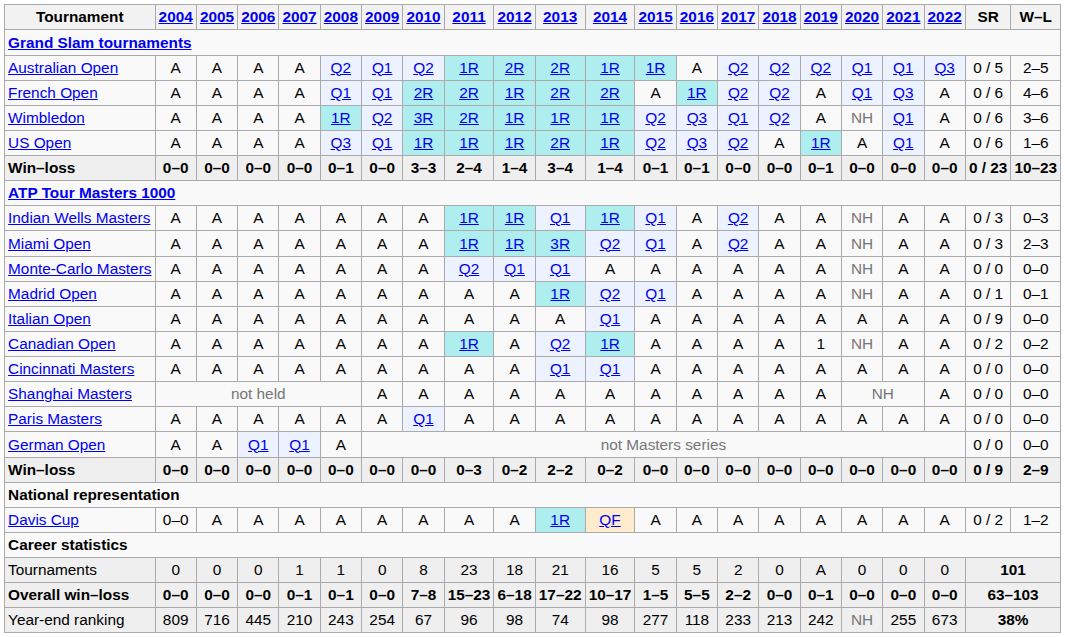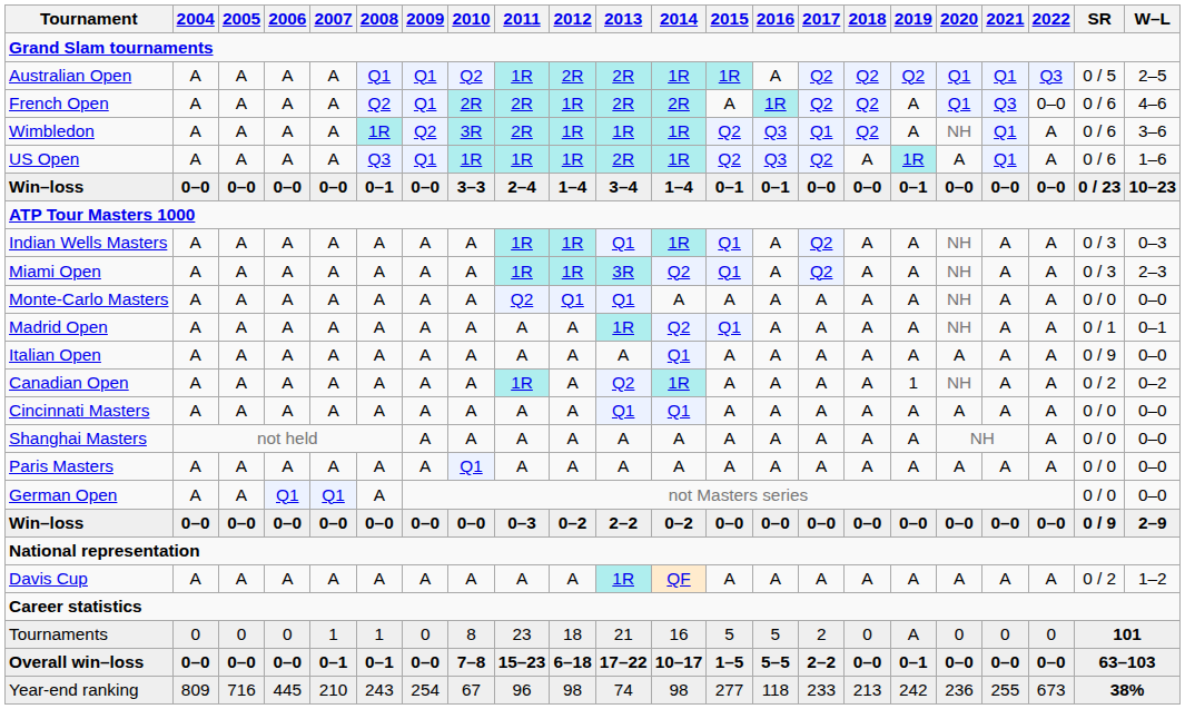 <table class="wikitable nowrap" style=text-align:center;font-size:96%>
 <tr>
 <th>Tournament</th>
 <th><a href='#'>2004</a></th>
 <th><a href='#'>2005</a></th>
 <th><a href='#'>2006</a></th>
 <th><a href='#'>2007</a></th>
 <th><a href='#'>2008</a></th>
 <th><a href='#'>2009</a></th>
 <th><a href='#'>2010</a></th>
 <th><a href='#'>2011</a></th>
 <th><a href='#'>2012</a></th>
 <th><a href='#'>2013</a></th>
 <th><a href='#'>2014</a></th>
 <th><a href='#'>2015</a></th>
 <th><a href='#'>2016</a></th>
 <th><a href='#'>2017</a></th>
 <th><a href='#'>2018</a></th>
 <th><a href='#'>2019</a></th>
 <th><a href='#'>2020</a></th>
 <th><a href='#'>2021</a></th>
 <th><a href='#'>2022</a></th>
 <th>SR</th>
 <th>W–L</th>
 </tr>
 <tr>
 <td colspan="22" align="left"><strong><a href='#'>Grand Slam tournaments</a></strong></td>
 </tr>
 <tr>
 <td align=left><a href='#'>Australian Open</a></td>
 <td>A</td>
 <td>A</td>
 <td>A</td>
 <td>A</td>
-<td bgcolor=ecf2ff><a href='#'>Q2</a></td>
+<td bgcolor=ecf2ff><a href='#'>Q1</a></td>
 <td bgcolor=ecf2ff><a href='#'>Q1</a></td>
 <td bgcolor=ecf2ff><a href='#'>Q2</a></td>
 <td bgcolor=afeeee><a href='#'>1R</a></td>
 <td bgcolor=afeeee><a href='#'>2R</a></td>
 <td bgcolor=afeeee><a href='#'>2R</a></td>
 <td bgcolor=afeeee><a href='#'>1R</a></td>
 <td bgcolor=afeeee><a href='#'>1R</a></td>
 <td>A</td>
 <td bgcolor=ecf2ff><a href='#'>Q2</a></td>
 <td bgcolor=ecf2ff><a href='#'>Q2</a></td>
 <td bgcolor=ecf2ff><a href='#'>Q2</a></td>
 <td bgcolor=ecf2ff><a href='#'>Q1</a></td>
 <td bgcolor=ecf2ff><a href='#'>Q1</a></td>
 <td bgcolor=ecf2ff><a href='#'>Q3</a></td>
 <td>0 / 5</td>
 <td>2–5</td>
 </tr>
 <tr>
 <td align=left><a href='#'>French Open</a></td>
 <td>A</td>
 <td>A</td>
 <td>A</td>
 <td>A</td>
-<td bgcolor=ecf2ff><a href='#'>Q1</a></td>
+<td bgcolor=ecf2ff><a href='#'>Q2</a></td>
 <td bgcolor=ecf2ff><a href='#'>Q1</a></td>
 <td bgcolor=afeeee><a href='#'>2R</a></td>
 <td bgcolor=afeeee><a href='#'>2R</a></td>
 <td bgcolor=afeeee><a href='#'>1R</a></td>
 <td bgcolor=afeeee><a href='#'>2R</a></td>
 <td bgcolor=afeeee><a href='#'>2R</a></td>
 <td>A</td>
 <td bgcolor=afeeee><a href='#'>1R</a></td>
 <td bgcolor=ecf2ff><a href='#'>Q2</a></td>
 <td bgcolor=ecf2ff><a href='#'>Q2</a></td>
 <td>A</td>
 <td bgcolor=ecf2ff><a href='#'>Q1</a></td>
 <td bgcolor=ecf2ff><a href='#'>Q3</a></td>
-<td>A</td>
+<td>0–0</td>
 <td>0 / 6</td>
 <td>4–6</td>
 </tr>
 <tr>
 <td align=left><a href='#'>Wimbledon</a></td>
 <td>A</td>
 <td>A</td>
 <td>A</td>
 <td>A</td>
 <td bgcolor=afeeee><a href='#'>1R</a></td>
 <td bgcolor=ecf2ff><a href='#'>Q2</a></td>
 <td bgcolor=afeeee><a href='#'>3R</a></td>
 <td bgcolor=afeeee><a href='#'>2R</a></td>
 <td bgcolor=afeeee><a href='#'>1R</a></td>
 <td bgcolor=afeeee><a href='#'>1R</a></td>
 <td bgcolor=afeeee><a href='#'>1R</a></td>
 <td bgcolor=ecf2ff><a href='#'>Q2</a></td>
 <td bgcolor=ecf2ff><a href='#'>Q3</a></td>
 <td bgcolor=ecf2ff><a href='#'>Q1</a></td>
 <td bgcolor=ecf2ff><a href='#'>Q2</a></td>
 <td>A</td>
 <td style=color:#767676>NH</td>
 <td bgcolor=ecf2ff><a href='#'>Q1</a></td>
 <td>A</td>
 <td>0 / 6</td>
 <td>3–6</td>
 </tr>
 <tr>
 <td align=left><a href='#'>US Open</a></td>
 <td>A</td>
 <td>A</td>
 <td>A</td>
 <td>A</td>
 <td bgcolor=ecf2ff><a href='#'>Q3</a></td>
 <td bgcolor=ecf2ff><a href='#'>Q1</a></td>
 <td bgcolor=afeeee><a href='#'>1R</a></td>
 <td bgcolor=afeeee><a href='#'>1R</a></td>
 <td bgcolor=afeeee><a href='#'>1R</a></td>
 <td bgcolor=afeeee><a href='#'>2R</a></td>
 <td bgcolor=afeeee><a href='#'>1R</a></td>
 <td bgcolor=ecf2ff><a href='#'>Q2</a></td>
 <td bgcolor=ecf2ff><a href='#'>Q3</a></td>
 <td bgcolor=ecf2ff><a href='#'>Q2</a></td>
 <td>A</td>
 <td bgcolor=afeeee><a href='#'>1R</a></td>
 <td>A</td>
 <td bgcolor=ecf2ff><a href='#'>Q1</a></td>
 <td>A</td>
 <td>0 / 6</td>
 <td>1–6</td>
 </tr>
 <tr style=font-weight:bold;background:#efefef>
 <td style=text-align:left>Win–loss</td>
 <td>0–0</td>
 <td>0–0</td>
 <td>0–0</td>
 <td>0–0</td>
 <td>0–1</td>
 <td>0–0</td>
 <td>3–3</td>
 <td>2–4</td>
 <td>1–4</td>
 <td>3–4</td>
 <td>1–4</td>
 <td>0–1</td>
 <td>0–1</td>
 <td>0–0</td>
 <td>0–0</td>
 <td>0–1</td>
 <td>0–0</td>
 <td>0–0</td>
 <td>0–0</td>
 <td>0 / 23</td>
 <td>10–23</td>
 </tr>
 <tr>
 <td colspan="22" align="left"><strong><a href='#'>ATP Tour Masters 1000</a></strong></td>
 </tr>
 <tr>
 <td align=left><a href='#'>Indian Wells Masters</a></td>
 <td>A</td>
 <td>A</td>
 <td>A</td>
 <td>A</td>
 <td>A</td>
 <td>A</td>
 <td>A</td>
 <td bgcolor=afeeee><a href='#'>1R</a></td>
 <td bgcolor=afeeee><a href='#'>1R</a></td>
 <td bgcolor=ecf2ff><a href='#'>Q1</a></td>
 <td bgcolor=afeeee><a href='#'>1R</a></td>
 <td bgcolor=ecf2ff><a href='#'>Q1</a></td>
 <td>A</td>
 <td bgcolor=ecf2ff><a href='#'>Q2</a></td>
 <td>A</td>
 <td>A</td>
 <td style=color:#767676>NH</td>
 <td>A</td>
 <td>A</td>
 <td>0 / 3</td>
 <td>0–3</td>
 </tr>
 <tr>
 <td align=left><a href='#'>Miami Open</a></td>
 <td>A</td>
 <td>A</td>
 <td>A</td>
 <td>A</td>
 <td>A</td>
 <td>A</td>
 <td>A</td>
 <td bgcolor=afeeee><a href='#'>1R</a></td>
 <td bgcolor=afeeee><a href='#'>1R</a></td>
 <td bgcolor=afeeee><a href='#'>3R</a></td>
 <td bgcolor=ecf2ff><a href='#'>Q2</a></td>
 <td bgcolor=ecf2ff><a href='#'>Q1</a></td>
 <td>A</td>
 <td bgcolor=ecf2ff><a href='#'>Q2</a></td>
 <td>A</td>
 <td>A</td>
 <td style=color:#767676>NH</td>
 <td>A</td>
 <td>A</td>
 <td>0 / 3</td>
 <td>2–3</td>
 </tr>
 <tr>
 <td align=left><a href='#'>Monte-Carlo Masters</a></td>
 <td>A</td>
 <td>A</td>
 <td>A</td>
 <td>A</td>
 <td>A</td>
 <td>A</td>
 <td>A</td>
 <td bgcolor=ecf2ff><a href='#'>Q2</a></td>
 <td bgcolor=ecf2ff><a href='#'>Q1</a></td>
 <td bgcolor=ecf2ff><a href='#'>Q1</a></td>
 <td>A</td>
 <td>A</td>
 <td>A</td>
 <td>A</td>
 <td>A</td>
 <td>A</td>
 <td style=color:#767676>NH</td>
 <td>A</td>
 <td>A</td>
 <td>0 / 0</td>
 <td>0–0</td>
 </tr>
 <tr>
 <td align=left><a href='#'>Madrid Open</a></td>
 <td>A</td>
 <td>A</td>
 <td>A</td>
 <td>A</td>
 <td>A</td>
 <td>A</td>
 <td>A</td>
 <td>A</td>
 <td>A</td>
 <td bgcolor=afeeee><a href='#'>1R</a></td>
 <td bgcolor=ecf2ff><a href='#'>Q2</a></td>
 <td bgcolor=ecf2ff><a href='#'>Q1</a></td>
 <td>A</td>
 <td>A</td>
 <td>A</td>
 <td>A</td>
 <td style=color:#767676>NH</td>
 <td>A</td>
 <td>A</td>
 <td>0 / 1</td>
 <td>0–1</td>
 </tr>
 <tr>
 <td align=left><a href='#'>Italian Open</a></td>
 <td>A</td>
 <td>A</td>
 <td>A</td>
 <td>A</td>
 <td>A</td>
 <td>A</td>
 <td>A</td>
 <td>A</td>
 <td>A</td>
 <td>A</td>
 <td bgcolor=ecf2ff><a href='#'>Q1</a></td>
 <td>A</td>
 <td>A</td>
 <td>A</td>
 <td>A</td>
 <td>A</td>
 <td>A</td>
 <td>A</td>
 <td>A</td>
 <td>0 / 9</td>
 <td>0–0</td>
 </tr>
 <tr>
 <td align=left><a href='#'>Canadian Open</a></td>
 <td>A</td>
 <td>A</td>
 <td>A</td>
 <td>A</td>
 <td>A</td>
 <td>A</td>
 <td>A</td>
 <td bgcolor=afeeee><a href='#'>1R</a></td>
 <td>A</td>
 <td bgcolor=ecf2ff><a href='#'>Q2</a></td>
 <td bgcolor=afeeee><a href='#'>1R</a></td>
 <td>A</td>
 <td>A</td>
 <td>A</td>
 <td>A</td>
 <td>1</td>
 <td style=color:#767676>NH</td>
 <td>A</td>
 <td>A</td>
 <td>0 / 2</td>
 <td>0–2</td>
 </tr>
 <tr>
 <td align=left><a href='#'>Cincinnati Masters</a></td>
 <td>A</td>
 <td>A</td>
 <td>A</td>
 <td>A</td>
 <td>A</td>
 <td>A</td>
 <td>A</td>
 <td>A</td>
 <td>A</td>
 <td bgcolor=ecf2ff><a href='#'>Q1</a></td>
 <td bgcolor=ecf2ff><a href='#'>Q1</a></td>
 <td>A</td>
 <td>A</td>
 <td>A</td>
 <td>A</td>
 <td>A</td>
 <td>A</td>
 <td>A</td>
 <td>A</td>
 <td>0 / 0</td>
 <td>0–0</td>
 </tr>
 <tr>
 <td align=left><a href='#'>Shanghai Masters</a></td>
 <td colspan=5 style=color:#767676>not held</td>
 <td>A</td>
 <td>A</td>
 <td>A</td>
 <td>A</td>
 <td>A</td>
 <td>A</td>
 <td>A</td>
 <td>A</td>
 <td>A</td>
 <td>A</td>
 <td>A</td>
 <td colspan=2 style=color:#767676>NH</td>
 <td>A</td>
 <td>0 / 0</td>
 <td>0–0</td>
 </tr>
 <tr>
 <td align=left><a href='#'>Paris Masters</a></td>
 <td>A</td>
 <td>A</td>
 <td>A</td>
 <td>A</td>
 <td>A</td>
 <td>A</td>
 <td bgcolor=ecf2ff><a href='#'>Q1</a></td>
 <td>A</td>
 <td>A</td>
 <td>A</td>
 <td>A</td>
 <td>A</td>
 <td>A</td>
 <td>A</td>
 <td>A</td>
 <td>A</td>
 <td>A</td>
 <td>A</td>
 <td>A</td>
 <td>0 / 0</td>
 <td>0–0</td>
 </tr>
 <tr>
 <td align=left><a href='#'>German Open</a></td>
 <td>A</td>
 <td>A</td>
 <td bgcolor=ecf2ff><a href='#'>Q1</a></td>
 <td bgcolor=ecf2ff><a href='#'>Q1</a></td>
 <td>A</td>
 <td colspan=14 style=color:#767676>not Masters series</td>
 <td>0 / 0</td>
 <td>0–0</td>
 </tr>
 <tr style=font-weight:bold;background:#efefef>
 <td style=text-align:left>Win–loss</td>
 <td>0–0</td>
 <td>0–0</td>
 <td>0–0</td>
 <td>0–0</td>
 <td>0–0</td>
 <td>0–0</td>
 <td>0–0</td>
 <td>0–3</td>
 <td>0–2</td>
 <td>2–2</td>
 <td>0–2</td>
 <td>0–0</td>
 <td>0–0</td>
 <td>0–0</td>
 <td>0–0</td>
 <td>0–0</td>
 <td>0–0</td>
 <td>0–0</td>
 <td>0–0</td>
 <td>0 / 9</td>
 <td>2–9</td>
 </tr>
 <tr>
 <td colspan="22" align="left"><strong>National representation</strong></td>
 </tr>
 <tr>
 <td align=left><a href='#'>Davis Cup</a></td>
-<td>0–0</td>
+<td>A</td>
 <td>A</td>
 <td>A</td>
 <td>A</td>
 <td>A</td>
 <td>A</td>
 <td>A</td>
 <td>A</td>
 <td>A</td>
 <td bgcolor=afeeee><a href='#'>1R</a></td>
 <td bgcolor=ffebcd><a href='#'>QF</a></td>
 <td>A</td>
 <td>A</td>
 <td>A</td>
 <td>A</td>
 <td>A</td>
 <td>A</td>
 <td>A</td>
 <td>A</td>
 <td>0 / 2</td>
 <td>1–2</td>
 </tr>
 <tr>
 <td colspan="22" align="left"><strong>Career statistics</strong></td>
 </tr>
 <tr bgcolor=efefef>
 <td align=left>Tournaments</td>
 <td>0</td>
 <td>0</td>
 <td>0</td>
 <td>1</td>
 <td>1</td>
 <td>0</td>
 <td>8</td>
 <td>23</td>
 <td>18</td>
 <td>21</td>
 <td>16</td>
 <td>5</td>
 <td>5</td>
 <td>2</td>
 <td>0</td>
 <td>A</td>
 <td>0</td>
 <td>0</td>
 <td>0</td>
 <td colspan=2><strong>101</strong></td>
 </tr>
 <tr style=font-weight:bold;background:#efefef>
 <td style=text-align:left>Overall win–loss</td>
 <td>0–0</td>
 <td>0–0</td>
 <td>0–0</td>
 <td>0–1</td>
 <td>0–1</td>
 <td>0–0</td>
 <td>7–8</td>
 <td>15–23</td>
 <td>6–18</td>
 <td>17–22</td>
 <td>10–17</td>
 <td>1–5</td>
 <td>5–5</td>
 <td>2–2</td>
 <td>0–0</td>
 <td>0–1</td>
 <td>0–0</td>
 <td>0–0</td>
 <td>0–0</td>
 <td colspan=2>63–103</td>
 </tr>
 <tr bgcolor=efefef>
 <td align=left>Year-end ranking</td>
 <td>809</td>
 <td>716</td>
 <td>445</td>
 <td>210</td>
 <td>243</td>
 <td>254</td>
 <td>67</td>
 <td>96</td>
 <td>98</td>
 <td>74</td>
 <td>98</td>
 <td>277</td>
 <td>118</td>
 <td>233</td>
 <td>213</td>
 <td>242</td>
-<td style=color:#767676>NH</td>
+<td>236</td>
 <td>255</td>
 <td>673</td>
 <td colspan=2><strong>38%</strong></td>
 </tr>
 </table>
